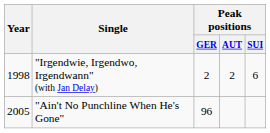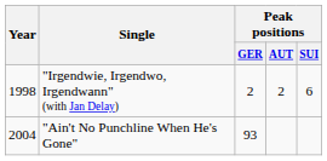 <table class="wikitable">
 <tr>
 <th align="center" rowspan="2" width="10">Year</th>
 <th align="center" rowspan="2" width="220">Single</th>
 <th align="center" colspan="3" width="30">Peak positions</th>
 </tr>
 <tr>
 <th width="20"><small><a href='#'>GER</a></small><br></th>
 <th width="20"><small><a href='#'>AUT</a></small><br></th>
 <th width="20"><small><a href='#'>SUI</a></small><br></th>
 </tr>
 <tr>
 <td align="center">1998</td>
 <td>"Irgendwie, Irgendwo, Irgendwann"<br><small>(with <a href='#'>Jan Delay</a>)</small></td>
 <td align="center">2</td>
 <td align="center">2</td>
 <td align="center">6</td>
 </tr>
 <tr>
-<td align="center">2005</td>
+<td align="center">2004</td>
 <td>"Ain't No Punchline When He's Gone"</td>
-<td align="center">96</td>
+<td align="center">93</td>
 <td align="center"></td>
 <td align="center"></td>
 </tr>
 </table>
